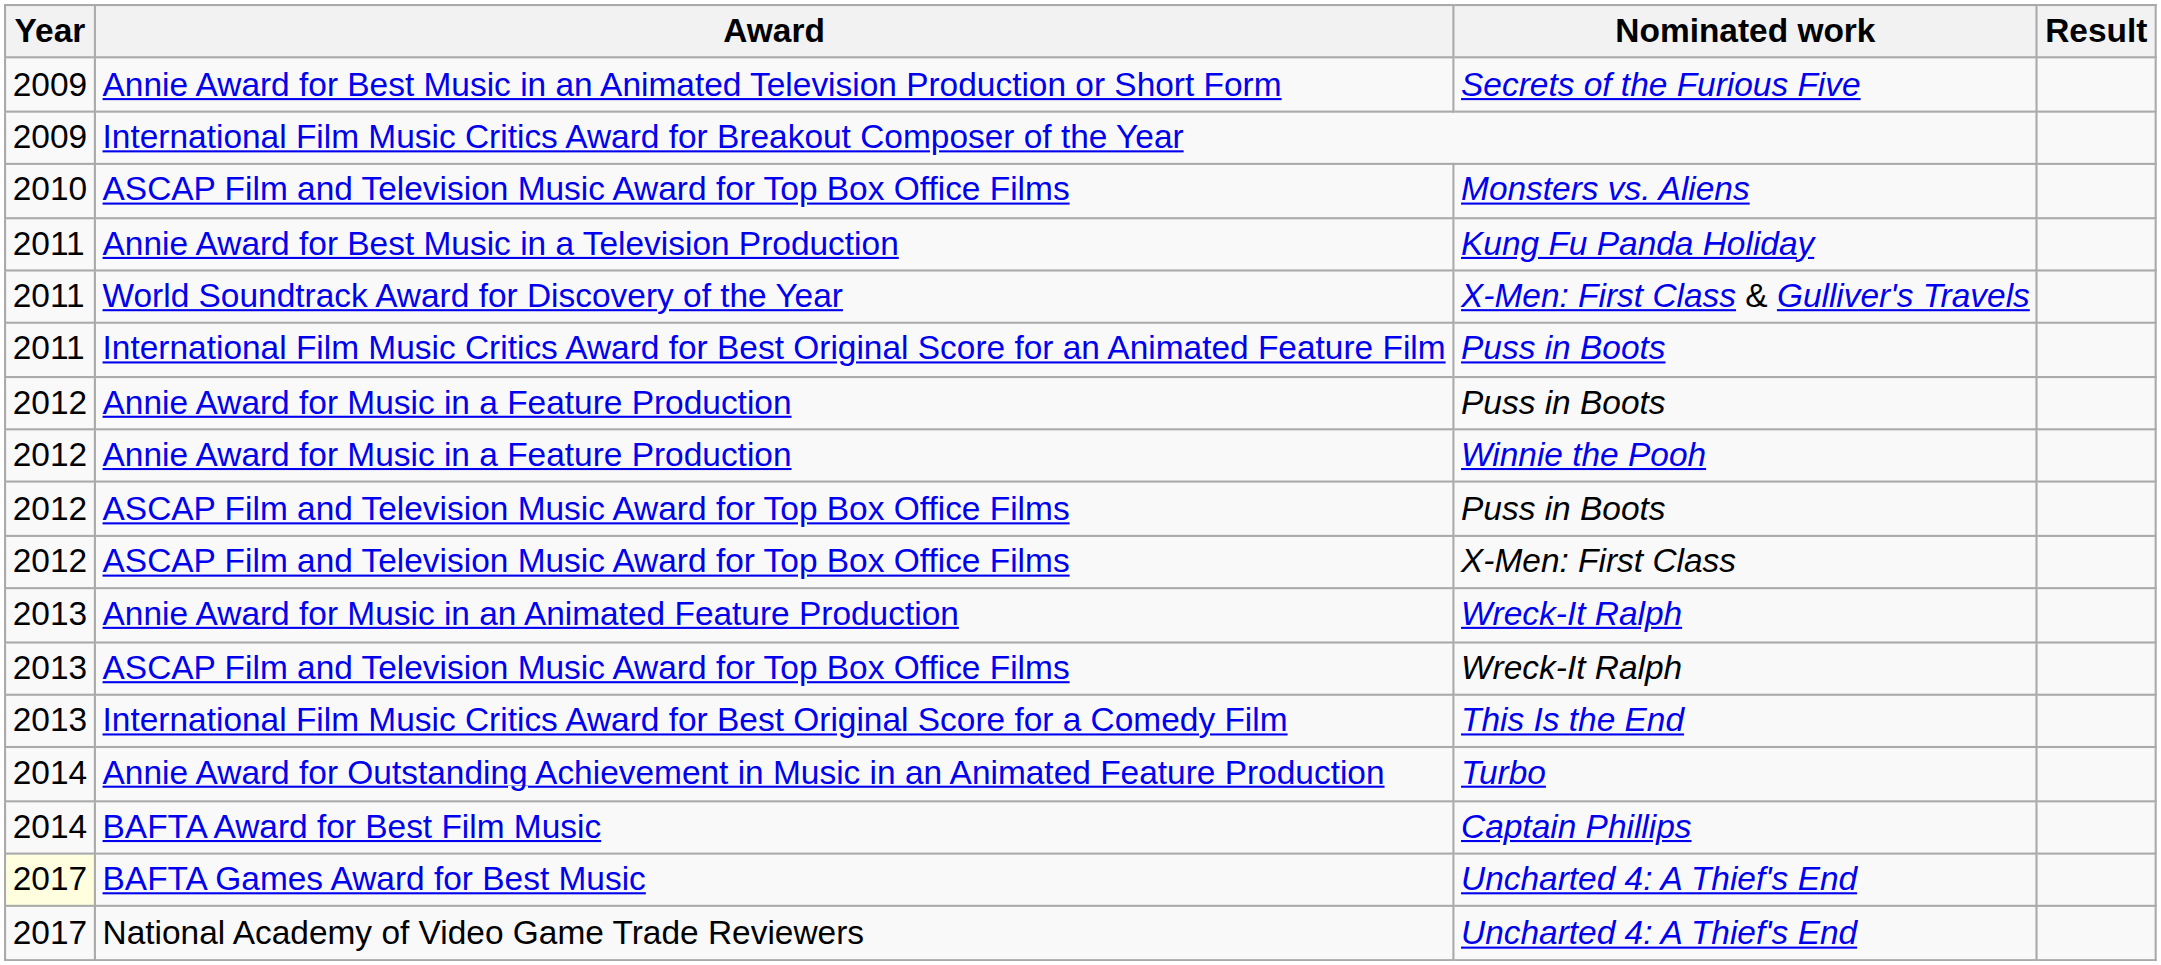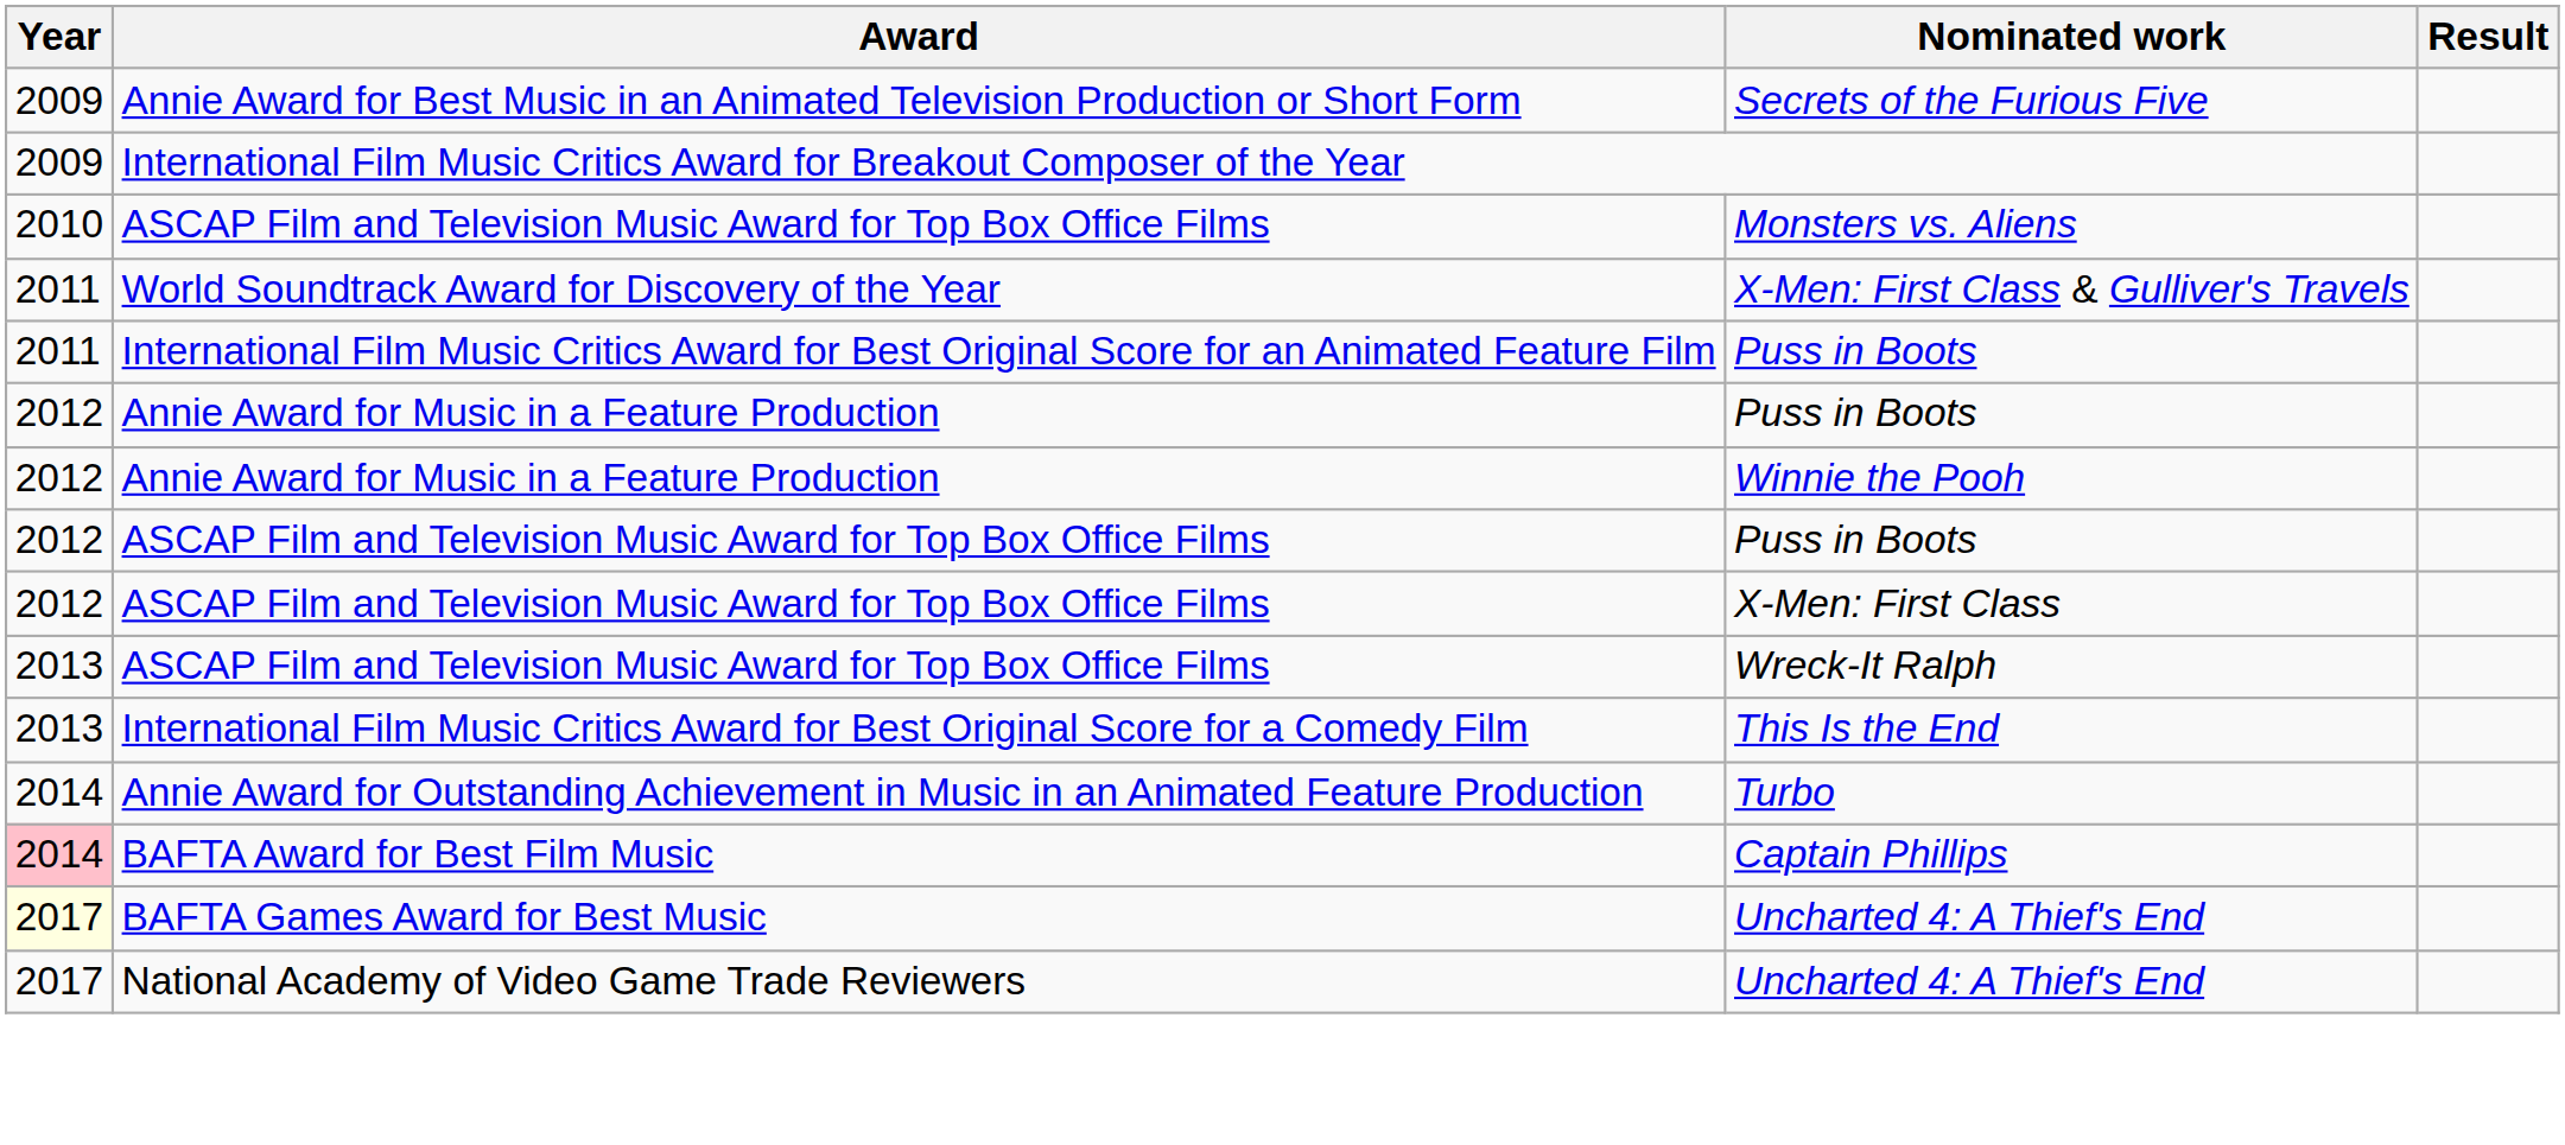 <table class="wikitable sortable">
 <tr>
 <th>Year</th>
 <th>Award</th>
 <th>Nominated work</th>
 <th>Result</th>
 </tr>
 <tr>
 <td>2009</td>
 <td><a href='#'>Annie Award for Best Music in an Animated Television Production or Short Form</a></td>
 <td><em><a href='#'>Secrets of the Furious Five</a></em></td>
 <td></td>
 </tr>
 <tr>
 <td>2009</td>
 <td colspan="2"><a href='#'>International Film Music Critics Award for Breakout Composer of the Year</a></td>
 <td></td>
 </tr>
 <tr>
 <td>2010</td>
 <td><a href='#'>ASCAP Film and Television Music Award for Top Box Office Films</a></td>
 <td><em><a href='#'>Monsters vs. Aliens</a></em></td>
-<td></td>
-</tr>
-<tr>
-<td>2011</td>
-<td><a href='#'>Annie Award for Best Music in a Television Production</a></td>
-<td><em><a href='#'>Kung Fu Panda Holiday</a></em></td>
 <td></td>
 </tr>
 <tr>
 <td>2011</td>
 <td><a href='#'>World Soundtrack Award for Discovery of the Year</a></td>
 <td><em><a href='#'>X-Men: First Class</a></em> & <em><a href='#'>Gulliver's Travels</a></em></td>
 <td></td>
 </tr>
 <tr>
 <td>2011</td>
 <td><a href='#'>International Film Music Critics Award for Best Original Score for an Animated Feature Film</a></td>
 <td><em><a href='#'>Puss in Boots</a></em></td>
 <td></td>
 </tr>
 <tr>
 <td>2012</td>
 <td><a href='#'>Annie Award for Music in a Feature Production</a></td>
 <td><em>Puss in Boots</em></td>
 <td></td>
 </tr>
 <tr>
 <td>2012</td>
 <td><a href='#'>Annie Award for Music in a Feature Production</a></td>
 <td><em><a href='#'>Winnie the Pooh</a></em></td>
 <td></td>
 </tr>
 <tr>
 <td>2012</td>
 <td><a href='#'>ASCAP Film and Television Music Award for Top Box Office Films</a></td>
 <td><em>Puss in Boots</em></td>
 <td></td>
 </tr>
 <tr>
 <td>2012</td>
 <td><a href='#'>ASCAP Film and Television Music Award for Top Box Office Films</a></td>
 <td><em>X-Men: First Class</em></td>
 <td></td>
 </tr>
 <tr>
 <td>2013</td>
-<td><a href='#'>Annie Award for Music in an Animated Feature Production</a></td>
-<td><em><a href='#'>Wreck-It Ralph</a></em></td>
-<td></td>
-</tr>
-<tr>
-<td>2013</td>
 <td><a href='#'>ASCAP Film and Television Music Award for Top Box Office Films</a></td>
 <td><em>Wreck-It Ralph</em></td>
 <td></td>
 </tr>
 <tr>
 <td>2013</td>
 <td><a href='#'>International Film Music Critics Award for Best Original Score for a Comedy Film</a></td>
 <td><em><a href='#'>This Is the End</a></em></td>
 <td></td>
 </tr>
 <tr>
 <td>2014</td>
 <td><a href='#'>Annie Award for Outstanding Achievement in Music in an Animated Feature Production</a></td>
 <td><em><a href='#'>Turbo</a></em></td>
 <td></td>
 </tr>
 <tr>
-<td>2014</td>
+<td style="background: pink;">2014</td>
 <td><a href='#'>BAFTA Award for Best Film Music</a></td>
 <td><em><a href='#'>Captain Phillips</a></em></td>
 <td></td>
 </tr>
 <tr>
 <td style="background: lightyellow;">2017</td>
 <td><a href='#'>BAFTA Games Award for Best Music</a></td>
 <td><em><a href='#'>Uncharted 4: A Thief's End</a></em></td>
 <td></td>
 </tr>
 <tr>
 <td>2017</td>
 <td>National Academy of Video Game Trade Reviewers</td>
 <td><em><a href='#'>Uncharted 4: A Thief's End</a></em></td>
 <td></td>
 </tr>
 </table>
